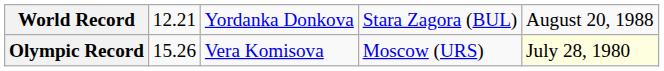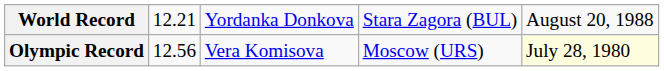 <table class="wikitable">
 <tr>
 <th>World Record</th>
 <td>12.21</td>
 <td> <a href='#'>Yordanka Donkova</a></td>
 <td><a href='#'>Stara Zagora</a> (<a href='#'>BUL</a>)</td>
 <td>August 20, 1988</td>
 </tr>
 <tr>
 <th>Olympic Record</th>
-<td>15.26</td>
+<td>12.56</td>
 <td> <a href='#'>Vera Komisova</a></td>
 <td><a href='#'>Moscow</a> (<a href='#'>URS</a>)</td>
 <td style="background: lightyellow;">July 28, 1980</td>
 </tr>
 </table>
